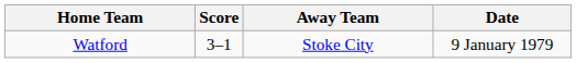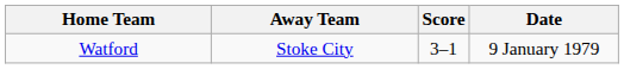 <table class="wikitable" style="text-align:center;">
 <tr>
 <th width=175>Home Team</th>
+<th width=175>Away Team</th>
 <th width=20>Score</th>
-<th width=175>Away Team</th>
 <th width=125>Date</th>
 </tr>
 <tr>
 <td><a href='#'>Watford</a></td>
+<td><a href='#'>Stoke City</a></td>
 <td>3–1</td>
-<td><a href='#'>Stoke City</a></td>
 <td>9 January 1979</td>
 </tr>
 </table>
